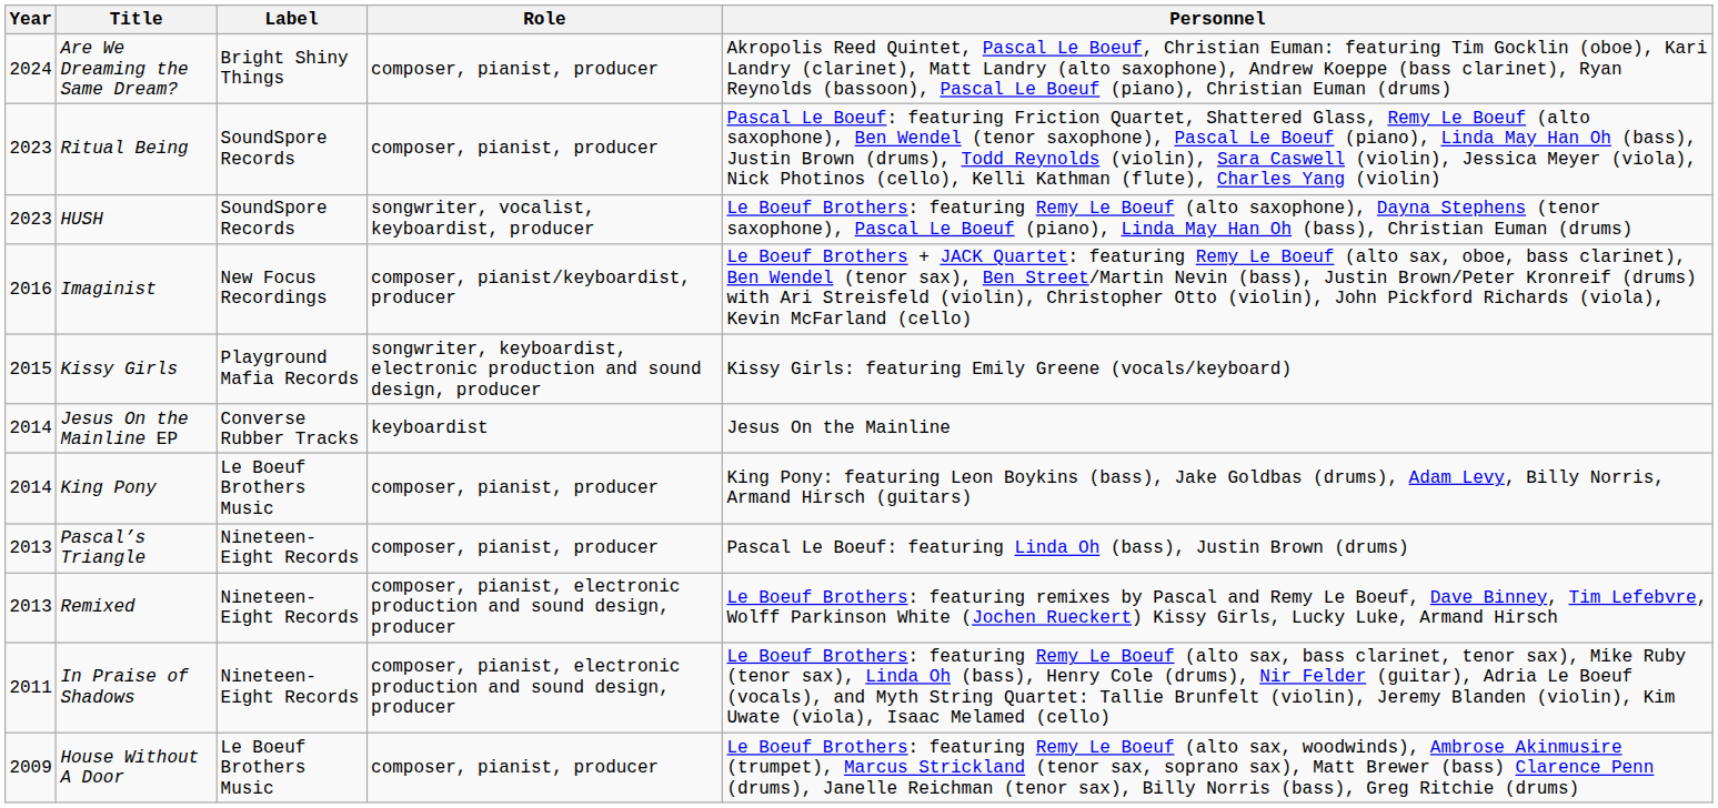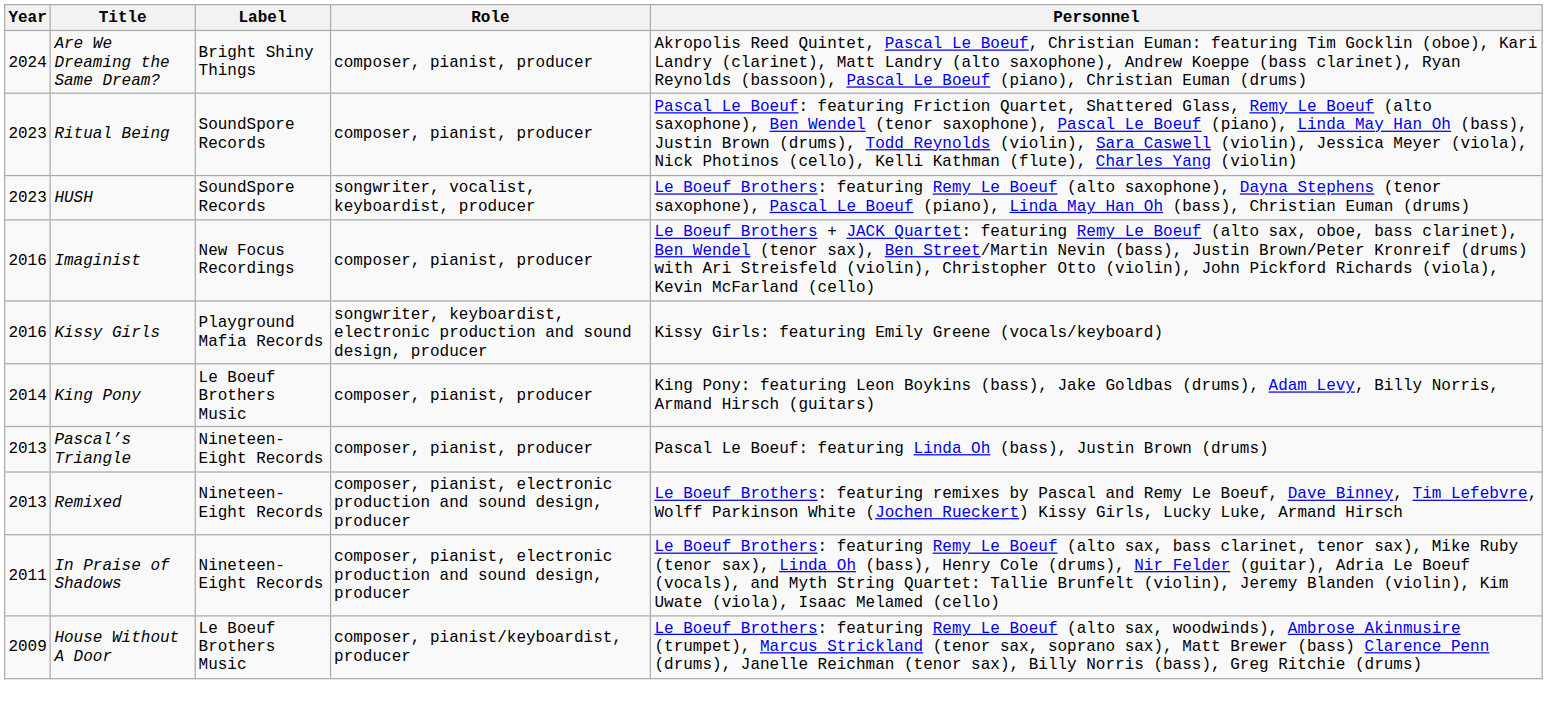 <table class="wikitable">
 <tr>
 <th>Year</th>
 <th>Title</th>
 <th>Label</th>
 <th>Role</th>
 <th>Personnel</th>
 </tr>
 <tr>
 <td>2024</td>
 <td><em>Are We Dreaming the Same Dream?</em></td>
 <td>Bright Shiny Things</td>
 <td>composer, pianist, producer</td>
 <td>Akropolis Reed Quintet, <a href='#'>Pascal Le Boeuf</a>, Christian Euman: featuring Tim Gocklin (oboe), Kari Landry (clarinet), Matt Landry (alto saxophone), Andrew Koeppe (bass clarinet), Ryan Reynolds (bassoon), <a href='#'>Pascal Le Boeuf</a> (piano), Christian Euman (drums)</td>
 </tr>
 <tr>
 <td>2023</td>
 <td><em>Ritual Being</em></td>
 <td>SoundSpore Records</td>
 <td>composer, pianist, producer</td>
 <td><a href='#'>Pascal Le Boeuf</a>: featuring Friction Quartet, Shattered Glass, <a href='#'>Remy Le Boeuf</a> (alto saxophone), <a href='#'>Ben Wendel</a> (tenor saxophone), <a href='#'>Pascal Le Boeuf</a> (piano), <a href='#'>Linda May Han Oh</a> (bass), Justin Brown (drums), <a href='#'>Todd Reynolds</a> (violin), <a href='#'>Sara Caswell</a> (violin), Jessica Meyer (viola), Nick Photinos (cello), Kelli Kathman (flute), <a href='#'>Charles Yang</a> (violin)</td>
 </tr>
 <tr>
 <td>2023</td>
 <td><em>HUSH</em></td>
 <td>SoundSpore Records</td>
 <td>songwriter, vocalist, keyboardist, producer</td>
 <td><a href='#'>Le Boeuf Brothers</a>: featuring <a href='#'>Remy Le Boeuf</a> (alto saxophone), <a href='#'>Dayna Stephens</a> (tenor saxophone), <a href='#'>Pascal Le Boeuf</a> (piano), <a href='#'>Linda May Han Oh</a> (bass), Christian Euman (drums)</td>
 </tr>
 <tr>
 <td>2016</td>
 <td><em>Imaginist</em></td>
 <td>New Focus Recordings</td>
-<td>composer, pianist/keyboardist, producer</td>
+<td>composer, pianist, producer</td>
 <td><a href='#'>Le Boeuf Brothers</a> + <a href='#'>JACK Quartet</a>: featuring <a href='#'>Remy Le Boeuf</a> (alto sax, oboe, bass clarinet), <a href='#'>Ben Wendel</a> (tenor sax), <a href='#'>Ben Street</a>/Martin Nevin (bass), Justin Brown/Peter Kronreif (drums) with Ari Streisfeld (violin), Christopher Otto (violin), John Pickford Richards (viola),  Kevin McFarland (cello)</td>
 </tr>
 <tr>
-<td>2015</td>
+<td>2016</td>
 <td><em>Kissy Girls</em></td>
 <td>Playground Mafia Records</td>
 <td>songwriter, keyboardist, electronic production and sound design, producer</td>
 <td>Kissy Girls: featuring Emily Greene (vocals/keyboard)</td>
-</tr>
-<tr>
-<td>2014</td>
-<td><em>Jesus On the Mainline</em> EP</td>
-<td>Converse Rubber Tracks</td>
-<td>keyboardist</td>
-<td>Jesus On the Mainline</td>
 </tr>
 <tr>
 <td>2014</td>
 <td><em>King Pony</em></td>
 <td>Le Boeuf Brothers Music</td>
 <td>composer, pianist, producer</td>
 <td>King Pony: featuring Leon Boykins (bass), Jake Goldbas (drums), <a href='#'>Adam Levy</a>, Billy Norris, Armand Hirsch (guitars)</td>
 </tr>
 <tr>
 <td>2013</td>
 <td><em>Pascal’s Triangle</em></td>
 <td>Nineteen-Eight Records</td>
 <td>composer, pianist, producer</td>
 <td>Pascal Le Boeuf: featuring <a href='#'>Linda Oh</a> (bass), Justin Brown (drums)</td>
 </tr>
 <tr>
 <td>2013</td>
 <td><em>Remixed</em></td>
 <td>Nineteen-Eight Records</td>
 <td>composer, pianist, electronic production and sound design, producer</td>
 <td><a href='#'>Le Boeuf Brothers</a>: featuring remixes by Pascal and Remy Le Boeuf, <a href='#'>Dave Binney</a>, <a href='#'>Tim Lefebvre</a>, Wolff Parkinson White (<a href='#'>Jochen Rueckert</a>) Kissy Girls, Lucky Luke, Armand Hirsch</td>
 </tr>
 <tr>
 <td>2011</td>
 <td><em>In Praise of Shadows</em></td>
 <td>Nineteen-Eight Records</td>
 <td>composer, pianist, electronic production and sound design, producer</td>
 <td><a href='#'>Le Boeuf Brothers</a>: featuring <a href='#'>Remy Le Boeuf</a> (alto sax, bass clarinet, tenor sax), Mike Ruby (tenor sax), <a href='#'>Linda Oh</a> (bass), Henry Cole (drums), <a href='#'>Nir Felder</a> (guitar), Adria Le Boeuf (vocals), and Myth String Quartet: Tallie Brunfelt (violin), Jeremy Blanden (violin), Kim Uwate (viola), Isaac Melamed (cello)</td>
 </tr>
 <tr>
 <td>2009</td>
 <td><em>House Without A Door</em></td>
 <td>Le Boeuf Brothers Music</td>
-<td>composer, pianist, producer</td>
+<td>composer, pianist/keyboardist, producer</td>
 <td><a href='#'>Le Boeuf Brothers</a>: featuring <a href='#'>Remy Le Boeuf</a> (alto sax, woodwinds), <a href='#'>Ambrose Akinmusire</a> (trumpet), <a href='#'>Marcus Strickland</a> (tenor sax, soprano sax), Matt Brewer (bass) <a href='#'>Clarence Penn</a> (drums), Janelle Reichman (tenor sax), Billy Norris (bass), Greg Ritchie (drums)</td>
 </tr>
 </table>
